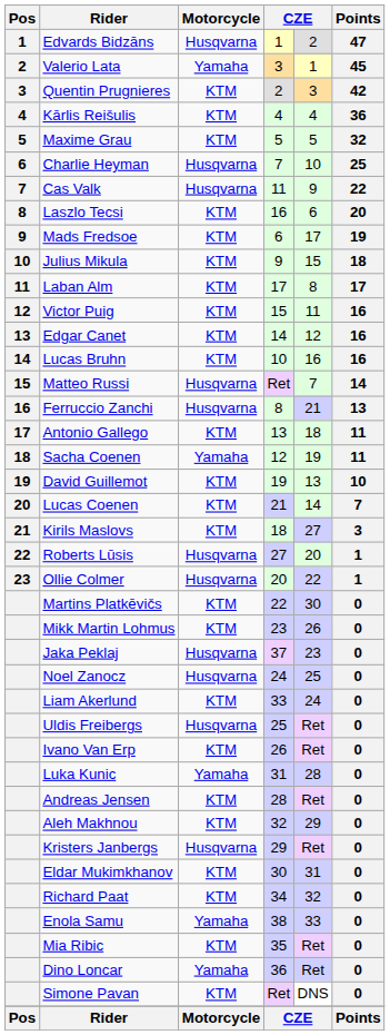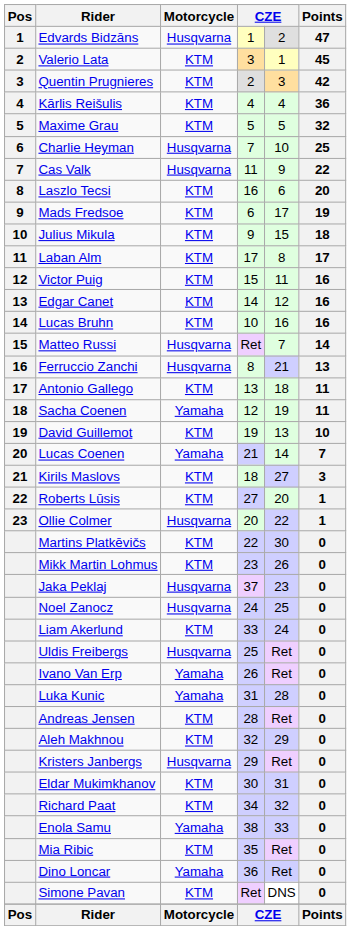 <table class="wikitable" style="font-size: 80%; text-align:center">
 <tr valign="top">
 <th valign="middle">Pos</th>
 <th valign="middle">Rider</th>
 <th valign="middle">Motorcycle</th>
 <th colspan=2><a href='#'>CZE</a><br></th>
 <th valign="middle">Points</th>
 </tr>
 <tr>
 <th>1</th>
 <td align=left> <a href='#'>Edvards Bidzāns</a></td>
 <td><a href='#'>Husqvarna</a></td>
 <td style="background:#ffffbf;">1</td>
 <td style="background:#dfdfdf;">2</td>
 <th>47</th>
 </tr>
 <tr>
 <th>2</th>
 <td align=left> <a href='#'>Valerio Lata</a></td>
-<td><a href='#'>Yamaha</a></td>
+<td><a href='#'>KTM</a></td>
 <td style="background:#ffdf9f;">3</td>
 <td style="background:#ffffbf;">1</td>
 <th>45</th>
 </tr>
 <tr>
 <th>3</th>
 <td align=left> <a href='#'>Quentin Prugnieres</a></td>
 <td><a href='#'>KTM</a></td>
 <td style="background:#dfdfdf;">2</td>
 <td style="background:#ffdf9f;">3</td>
 <th>42</th>
 </tr>
 <tr>
 <th>4</th>
 <td align=left> <a href='#'>Kārlis Reišulis</a></td>
 <td><a href='#'>KTM</a></td>
 <td style="background:#dfffdf;">4</td>
 <td style="background:#dfffdf;">4</td>
 <th>36</th>
 </tr>
 <tr>
 <th>5</th>
 <td align=left> <a href='#'>Maxime Grau</a></td>
 <td><a href='#'>KTM</a></td>
 <td style="background:#dfffdf;">5</td>
 <td style="background:#dfffdf;">5</td>
 <th>32</th>
 </tr>
 <tr>
 <th>6</th>
 <td align=left> <a href='#'>Charlie Heyman</a></td>
 <td><a href='#'>Husqvarna</a></td>
 <td style="background:#dfffdf;">7</td>
 <td style="background:#dfffdf;">10</td>
 <th>25</th>
 </tr>
 <tr>
 <th>7</th>
 <td align=left> <a href='#'>Cas Valk</a></td>
 <td><a href='#'>Husqvarna</a></td>
 <td style="background:#dfffdf;">11</td>
 <td style="background:#dfffdf;">9</td>
 <th>22</th>
 </tr>
 <tr>
 <th>8</th>
 <td align=left> <a href='#'>Laszlo Tecsi</a></td>
 <td><a href='#'>KTM</a></td>
 <td style="background:#dfffdf;">16</td>
 <td style="background:#dfffdf;">6</td>
 <th>20</th>
 </tr>
 <tr>
 <th>9</th>
 <td align=left> <a href='#'>Mads Fredsoe</a></td>
 <td><a href='#'>KTM</a></td>
 <td style="background:#dfffdf;">6</td>
 <td style="background:#dfffdf;">17</td>
 <th>19</th>
 </tr>
 <tr>
 <th>10</th>
 <td align=left> <a href='#'>Julius Mikula</a></td>
 <td><a href='#'>KTM</a></td>
 <td style="background:#dfffdf;">9</td>
 <td style="background:#dfffdf;">15</td>
 <th>18</th>
 </tr>
 <tr>
 <th>11</th>
 <td align=left> <a href='#'>Laban Alm</a></td>
 <td><a href='#'>KTM</a></td>
 <td style="background:#dfffdf;">17</td>
 <td style="background:#dfffdf;">8</td>
 <th>17</th>
 </tr>
 <tr>
 <th>12</th>
 <td align=left> <a href='#'>Victor Puig</a></td>
 <td><a href='#'>KTM</a></td>
 <td style="background:#dfffdf;">15</td>
 <td style="background:#dfffdf;">11</td>
 <th>16</th>
 </tr>
 <tr>
 <th>13</th>
 <td align=left> <a href='#'>Edgar Canet</a></td>
 <td><a href='#'>KTM</a></td>
 <td style="background:#dfffdf;">14</td>
 <td style="background:#dfffdf;">12</td>
 <th>16</th>
 </tr>
 <tr>
 <th>14</th>
 <td align=left> <a href='#'>Lucas Bruhn</a></td>
 <td><a href='#'>KTM</a></td>
 <td style="background:#dfffdf;">10</td>
 <td style="background:#dfffdf;">16</td>
 <th>16</th>
 </tr>
 <tr>
 <th>15</th>
 <td align=left> <a href='#'>Matteo Russi</a></td>
 <td><a href='#'>Husqvarna</a></td>
 <td style="background:#efcfff;">Ret</td>
 <td style="background:#dfffdf;">7</td>
 <th>14</th>
 </tr>
 <tr>
 <th>16</th>
 <td align=left> <a href='#'>Ferruccio Zanchi</a></td>
 <td><a href='#'>Husqvarna</a></td>
 <td style="background:#dfffdf;">8</td>
 <td style="background:#cfcfff;">21</td>
 <th>13</th>
 </tr>
 <tr>
 <th>17</th>
 <td align=left> <a href='#'>Antonio Gallego</a></td>
 <td><a href='#'>KTM</a></td>
 <td style="background:#dfffdf;">13</td>
 <td style="background:#dfffdf;">18</td>
 <th>11</th>
 </tr>
 <tr>
 <th>18</th>
 <td align=left> <a href='#'>Sacha Coenen</a></td>
 <td><a href='#'>Yamaha</a></td>
 <td style="background:#dfffdf;">12</td>
 <td style="background:#dfffdf;">19</td>
 <th>11</th>
 </tr>
 <tr>
 <th>19</th>
 <td align=left> <a href='#'>David Guillemot</a></td>
 <td><a href='#'>KTM</a></td>
 <td style="background:#dfffdf;">19</td>
 <td style="background:#dfffdf;">13</td>
 <th>10</th>
 </tr>
 <tr>
 <th>20</th>
 <td align=left> <a href='#'>Lucas Coenen</a></td>
-<td><a href='#'>KTM</a></td>
+<td><a href='#'>Yamaha</a></td>
 <td style="background:#cfcfff;">21</td>
 <td style="background:#dfffdf;">14</td>
 <th>7</th>
 </tr>
 <tr>
 <th>21</th>
 <td align=left> <a href='#'>Kirils Maslovs</a></td>
 <td><a href='#'>KTM</a></td>
 <td style="background:#dfffdf;">18</td>
 <td style="background:#cfcfff;">27</td>
 <th>3</th>
 </tr>
 <tr>
 <th>22</th>
 <td align=left> <a href='#'>Roberts Lūsis</a></td>
-<td><a href='#'>Husqvarna</a></td>
+<td><a href='#'>KTM</a></td>
 <td style="background:#cfcfff;">27</td>
 <td style="background:#dfffdf;">20</td>
 <th>1</th>
 </tr>
 <tr>
 <th>23</th>
 <td align=left> <a href='#'>Ollie Colmer</a></td>
 <td><a href='#'>Husqvarna</a></td>
 <td style="background:#dfffdf;">20</td>
 <td style="background:#cfcfff;">22</td>
 <th>1</th>
 </tr>
 <tr>
 <th></th>
 <td align=left> <a href='#'>Martins Platkēvičs</a></td>
 <td><a href='#'>KTM</a></td>
 <td style="background:#cfcfff;">22</td>
 <td style="background:#cfcfff;">30</td>
 <th>0</th>
 </tr>
 <tr>
 <th></th>
 <td align=left> <a href='#'>Mikk Martin Lohmus</a></td>
 <td><a href='#'>KTM</a></td>
 <td style="background:#cfcfff;">23</td>
 <td style="background:#cfcfff;">26</td>
 <th>0</th>
 </tr>
 <tr>
 <th></th>
 <td align=left> <a href='#'>Jaka Peklaj</a></td>
 <td><a href='#'>Husqvarna</a></td>
 <td style="background:#efcfff;">37</td>
 <td style="background:#cfcfff;">23</td>
 <th>0</th>
 </tr>
 <tr>
 <th></th>
 <td align=left> <a href='#'>Noel Zanocz</a></td>
 <td><a href='#'>Husqvarna</a></td>
 <td style="background:#cfcfff;">24</td>
 <td style="background:#cfcfff;">25</td>
 <th>0</th>
 </tr>
 <tr>
 <th></th>
 <td align=left> <a href='#'>Liam Akerlund</a></td>
 <td><a href='#'>KTM</a></td>
 <td style="background:#cfcfff;">33</td>
 <td style="background:#cfcfff;">24</td>
 <th>0</th>
 </tr>
 <tr>
 <th></th>
 <td align=left> <a href='#'>Uldis Freibergs</a></td>
 <td><a href='#'>Husqvarna</a></td>
 <td style="background:#cfcfff;">25</td>
 <td style="background:#efcfff;">Ret</td>
 <th>0</th>
 </tr>
 <tr>
 <th></th>
 <td align=left> <a href='#'>Ivano Van Erp</a></td>
-<td><a href='#'>KTM</a></td>
+<td><a href='#'>Yamaha</a></td>
 <td style="background:#cfcfff;">26</td>
 <td style="background:#efcfff;">Ret</td>
 <th>0</th>
 </tr>
 <tr>
 <th></th>
 <td align=left> <a href='#'>Luka Kunic</a></td>
 <td><a href='#'>Yamaha</a></td>
 <td style="background:#cfcfff;">31</td>
 <td style="background:#cfcfff;">28</td>
 <th>0</th>
 </tr>
 <tr>
 <th></th>
 <td align=left> <a href='#'>Andreas Jensen</a></td>
 <td><a href='#'>KTM</a></td>
 <td style="background:#cfcfff;">28</td>
 <td style="background:#efcfff;">Ret</td>
 <th>0</th>
 </tr>
 <tr>
 <th></th>
 <td align=left> <a href='#'>Aleh Makhnou</a></td>
 <td><a href='#'>KTM</a></td>
 <td style="background:#cfcfff;">32</td>
 <td style="background:#cfcfff;">29</td>
 <th>0</th>
 </tr>
 <tr>
 <th></th>
 <td align=left> <a href='#'>Kristers Janbergs</a></td>
 <td><a href='#'>Husqvarna</a></td>
 <td style="background:#cfcfff;">29</td>
 <td style="background:#efcfff;">Ret</td>
 <th>0</th>
 </tr>
 <tr>
 <th></th>
 <td align=left> <a href='#'>Eldar Mukimkhanov</a></td>
 <td><a href='#'>KTM</a></td>
 <td style="background:#cfcfff;">30</td>
 <td style="background:#cfcfff;">31</td>
 <th>0</th>
 </tr>
 <tr>
 <th></th>
 <td align=left> <a href='#'>Richard Paat</a></td>
 <td><a href='#'>KTM</a></td>
 <td style="background:#cfcfff;">34</td>
 <td style="background:#cfcfff;">32</td>
 <th>0</th>
 </tr>
 <tr>
 <th></th>
 <td align=left> <a href='#'>Enola Samu</a></td>
 <td><a href='#'>Yamaha</a></td>
 <td style="background:#cfcfff;">38</td>
 <td style="background:#cfcfff;">33</td>
 <th>0</th>
 </tr>
 <tr>
 <th></th>
 <td align=left> <a href='#'>Mia Ribic</a></td>
 <td><a href='#'>KTM</a></td>
 <td style="background:#cfcfff;">35</td>
 <td style="background:#efcfff;">Ret</td>
 <th>0</th>
 </tr>
 <tr>
 <th></th>
 <td align=left> <a href='#'>Dino Loncar</a></td>
 <td><a href='#'>Yamaha</a></td>
 <td style="background:#cfcfff;">36</td>
 <td style="background:#cfcfff;">Ret</td>
 <th>0</th>
 </tr>
 <tr>
 <th></th>
 <td align=left> <a href='#'>Simone Pavan</a></td>
 <td><a href='#'>KTM</a></td>
 <td style="background:#efcfff;">Ret</td>
 <td style="background:#ffffff;">DNS</td>
 <th>0</th>
 </tr>
 <tr>
 </tr>
 <tr valign="top">
 <th valign="middle">Pos</th>
 <th valign="middle">Rider</th>
 <th valign="middle">Motorcycle</th>
 <th colspan=2><a href='#'>CZE</a><br></th>
 <th valign="middle">Points</th>
 </tr>
 <tr>
 </tr>
 </table>
